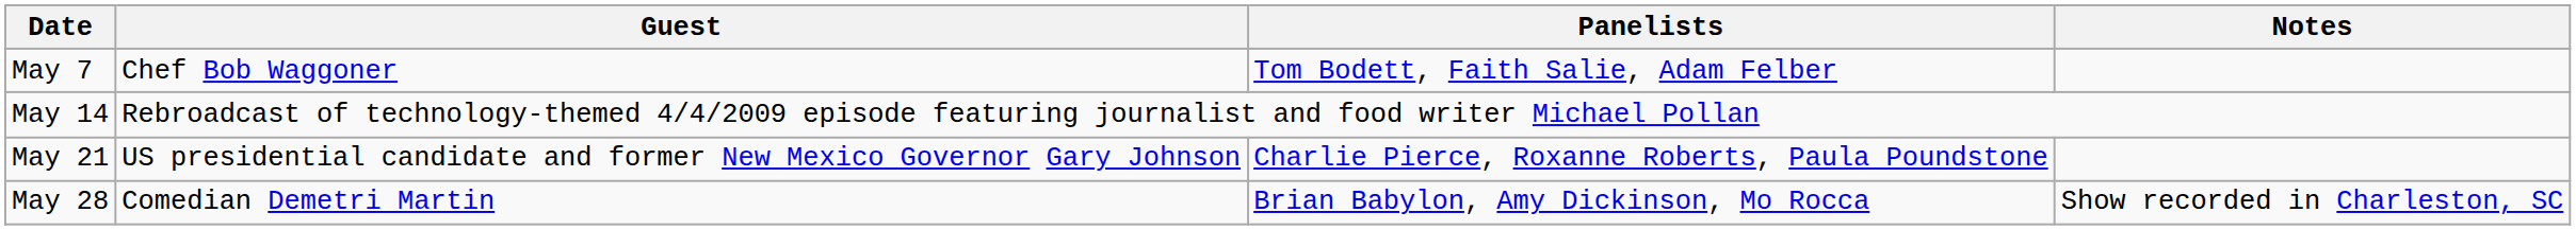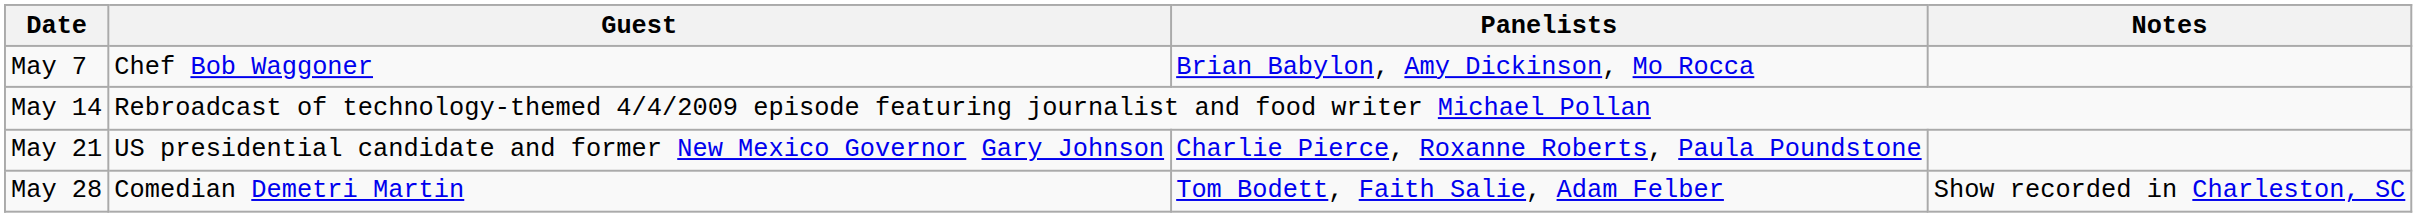 <table class="wikitable">
 <tr>
 <th>Date</th>
 <th>Guest</th>
 <th>Panelists</th>
 <th>Notes</th>
 </tr>
 <tr>
 <td>May 7</td>
 <td>Chef <a href='#'>Bob Waggoner</a></td>
-<td><a href='#'>Tom Bodett</a>, <a href='#'>Faith Salie</a>, <a href='#'>Adam Felber</a></td>
+<td><a href='#'>Brian Babylon</a>, <a href='#'>Amy Dickinson</a>, <a href='#'>Mo Rocca</a></td>
 <td></td>
 </tr>
 <tr>
 <td>May 14</td>
 <td colspan="3">Rebroadcast of technology-themed 4/4/2009 episode featuring journalist and food writer <a href='#'>Michael Pollan</a></td>
 </tr>
 <tr>
 <td>May 21</td>
 <td>US presidential candidate and former <a href='#'>New Mexico Governor</a> <a href='#'>Gary Johnson</a></td>
 <td><a href='#'>Charlie Pierce</a>, <a href='#'>Roxanne Roberts</a>, <a href='#'>Paula Poundstone</a></td>
 <td></td>
 </tr>
 <tr>
 <td>May 28</td>
 <td>Comedian <a href='#'>Demetri Martin</a></td>
-<td><a href='#'>Brian Babylon</a>, <a href='#'>Amy Dickinson</a>, <a href='#'>Mo Rocca</a></td>
+<td><a href='#'>Tom Bodett</a>, <a href='#'>Faith Salie</a>, <a href='#'>Adam Felber</a></td>
 <td>Show recorded in <a href='#'>Charleston, SC</a></td>
 </tr>
 </table>
